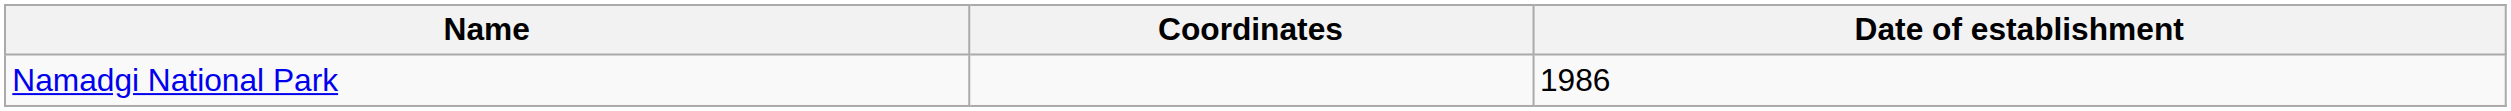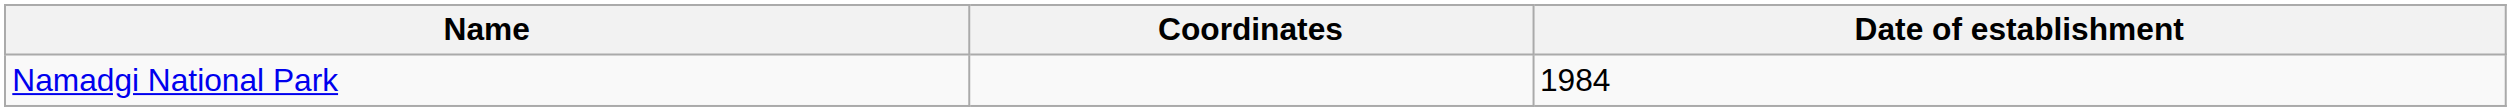 <table class='wikitable sortable' style="width:100%">
 <tr>
 <th>Name</th>
 <th>Coordinates</th>
 <th>Date of establishment</th>
 </tr>
 <tr>
 <td><a href='#'>Namadgi National Park</a></td>
 <td></td>
-<td>1986</td>
+<td>1984</td>
 </tr>
 </table>
